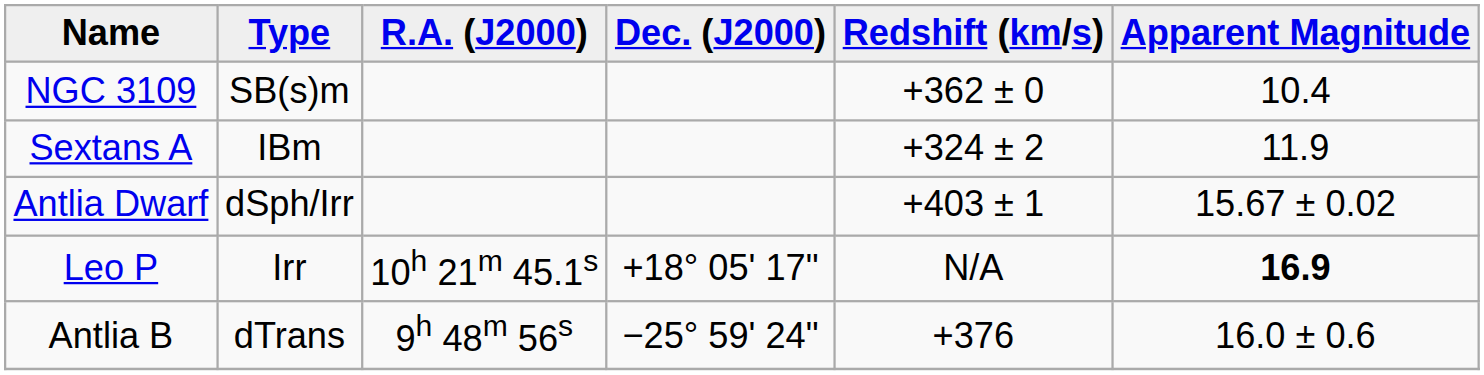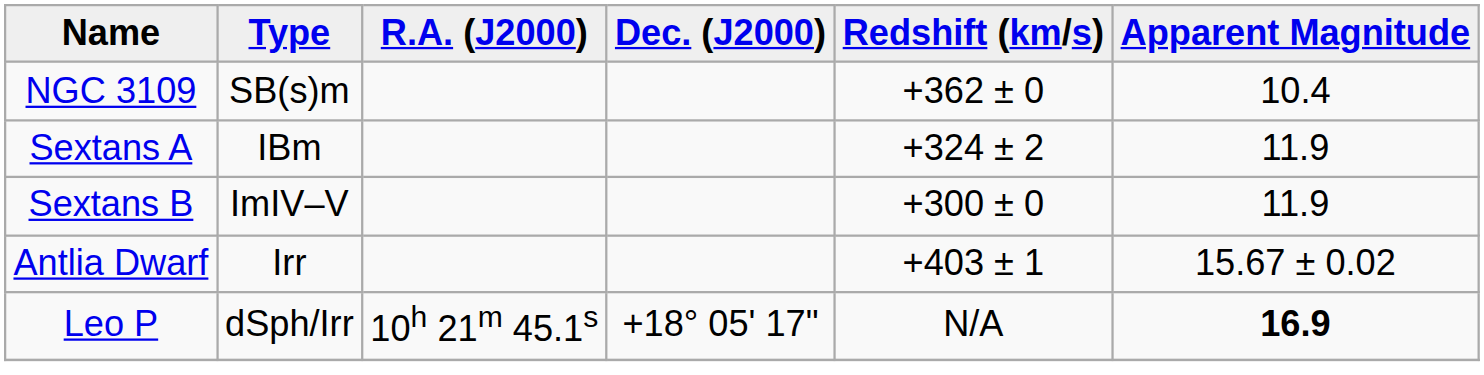 <table class="wikitable" style="text-align:center;border-collapse:collapse;" cellpadding="2">
 <tr>
 <th style="background:#efefef;">Name</th>
 <th style="background:#efefef;"><a href='#'>Type</a></th>
 <th style="background:#efefef;"><a href='#'>R.A.</a> (<a href='#'>J2000</a>)</th>
 <th style="background:#efefef;"><a href='#'>Dec.</a> (<a href='#'>J2000</a>)</th>
 <th style="background:#efefef;"><a href='#'>Redshift</a> (<a href='#'>km</a>/<a href='#'>s</a>)</th>
 <th style="background:#efefef;"><a href='#'>Apparent Magnitude</a></th>
 </tr>
 <tr>
 <td><a href='#'>NGC 3109</a></td>
 <td>SB(s)m</td>
 <td></td>
 <td></td>
 <td>+362 ± 0</td>
 <td>10.4</td>
 </tr>
 <tr>
 <td><a href='#'>Sextans A</a></td>
 <td>IBm</td>
 <td></td>
 <td></td>
 <td>+324 ± 2</td>
 <td>11.9</td>
 </tr>
 <tr>
+<td><a href='#'>Sextans B</a></td>
+<td>ImIV–V</td>
+<td></td>
+<td></td>
+<td>+300 ± 0</td>
+<td>11.9</td>
+</tr>
+<tr>
 <td><a href='#'>Antlia Dwarf</a></td>
-<td>dSph/Irr</td>
+<td>Irr</td>
 <td></td>
 <td></td>
 <td>+403 ± 1</td>
 <td>15.67 ± 0.02</td>
 </tr>
 <tr>
 <td><a href='#'>Leo P</a></td>
-<td>Irr</td>
+<td>dSph/Irr</td>
 <td>10<sup>h</sup> 21<sup>m</sup> 45.1<sup>s</sup></td>
 <td>+18° 05' 17"</td>
 <td>N/A</td>
 <td><strong>16.9</strong></td>
 </tr>
 <tr>
-<td>Antlia B</td>
-<td>dTrans</td>
-<td>9<sup>h</sup> 48<sup>m</sup> 56<sup>s</sup></td>
-<td>−25° 59' 24"</td>
-<td>+376</td>
-<td>16.0 ± 0.6</td>
-</tr>
-<tr>
 </tr>
 </table>
